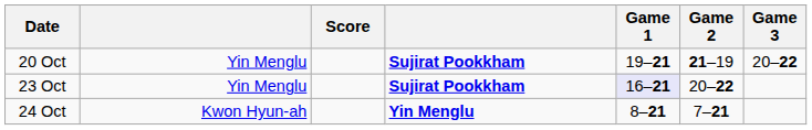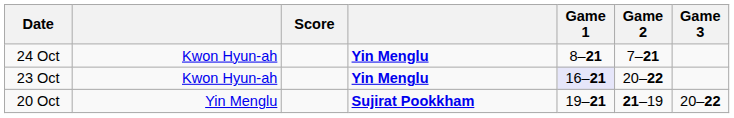 <table class="wikitable" style="text-align:center; font-size:90% ">
 <tr>
 <th width="60">Date</th>
 <th align="right" width="200"></th>
 <th width="60">Score</th>
 <th align="left" width="200"></th>
 <th width="50">Game 1</th>
 <th width="50">Game 2</th>
 <th width="50">Game 3</th>
 </tr>
 <tr>
+<td>24 Oct</td>
+<td align="right"><a href='#'>Kwon Hyun-ah</a> </td>
+<td align="center"></td>
+<td align="left"><strong> <a href='#'>Yin Menglu</a></strong></td>
+<td>8–<strong>21</strong></td>
+<td>7–<strong>21</strong></td>
+<td></td>
+</tr>
+<tr>
+<td>23 Oct</td>
+<td align="right"><a href='#'>Kwon Hyun-ah</a> </td>
+<td align="center"></td>
+<td align="left"><strong> <a href='#'>Yin Menglu</a></strong></td>
+<td style="background: lavender;">16–<strong>21</strong></td>
+<td>20–<strong>22</strong></td>
+<td></td>
+</tr>
+<tr>
 <td>20 Oct</td>
 <td align="right"><a href='#'>Yin Menglu</a> </td>
 <td align="center"></td>
 <td align="left"><strong> <a href='#'>Sujirat Pookkham</a></strong></td>
 <td>19–<strong>21</strong></td>
 <td><strong>21</strong>–19</td>
 <td>20–<strong>22</strong></td>
 </tr>
-<tr>
-<td>23 Oct</td>
-<td align="right"><a href='#'>Yin Menglu</a> </td>
-<td align="center"></td>
-<td align="left"><strong> <a href='#'>Sujirat Pookkham</a></strong></td>
-<td style="background: lavender;">16–<strong>21</strong></td>
-<td>20–<strong>22</strong></td>
-<td></td>
-</tr>
-<tr>
-<td>24 Oct</td>
-<td align="right"><a href='#'>Kwon Hyun-ah</a> </td>
-<td align="center"></td>
-<td align="left"><strong> <a href='#'>Yin Menglu</a></strong></td>
-<td>8–<strong>21</strong></td>
-<td>7–<strong>21</strong></td>
-<td></td>
-</tr>
 </table>
